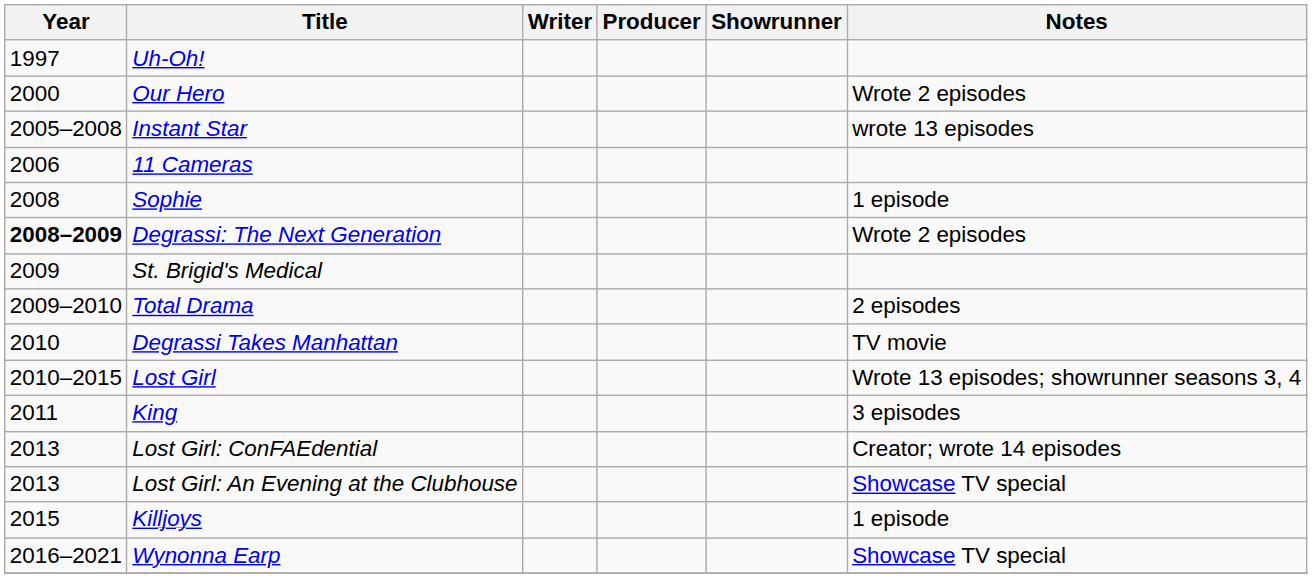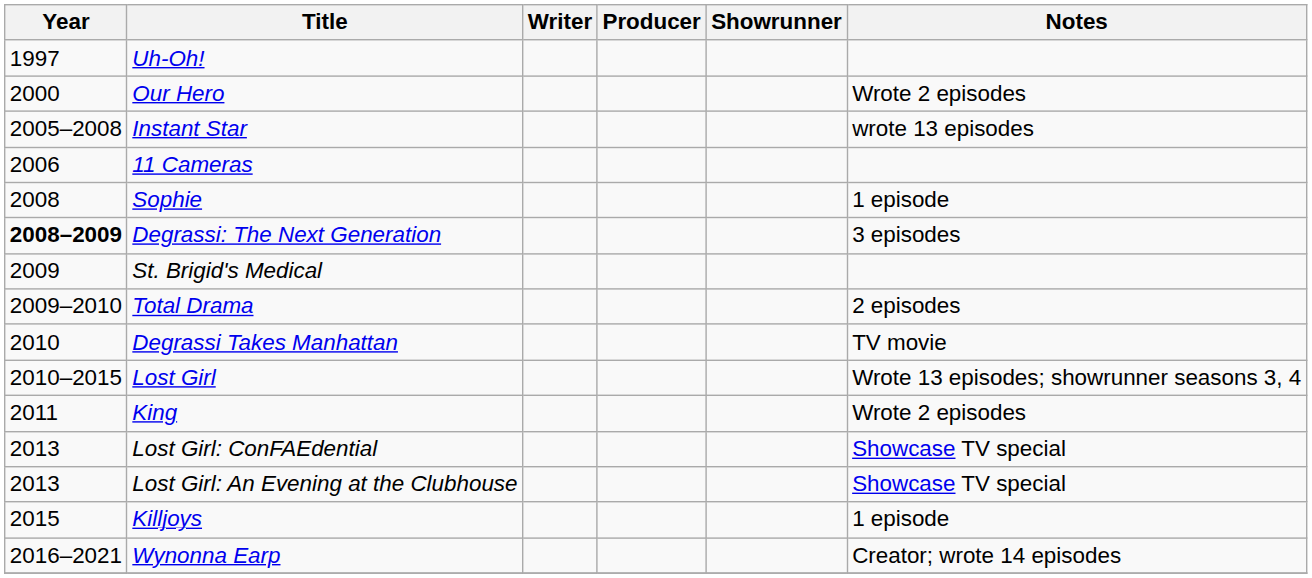 <table class="wikitable">
 <tr>
 <th>Year</th>
 <th>Title</th>
 <th>Writer</th>
 <th>Producer</th>
 <th>Showrunner</th>
 <th>Notes</th>
 </tr>
 <tr>
 <td>1997</td>
 <td><em><a href='#'>Uh-Oh!</a></em></td>
 <td></td>
 <td></td>
 <td></td>
 <td></td>
 </tr>
 <tr>
 <td>2000</td>
 <td><em><a href='#'>Our Hero</a></em></td>
 <td></td>
 <td></td>
 <td></td>
 <td>Wrote 2 episodes</td>
 </tr>
 <tr>
 <td>2005–2008</td>
 <td><em><a href='#'>Instant Star</a></em></td>
 <td></td>
 <td></td>
 <td></td>
 <td>wrote 13 episodes</td>
 </tr>
 <tr>
 <td>2006</td>
 <td><em><a href='#'>11 Cameras</a></em></td>
 <td></td>
 <td></td>
 <td></td>
 <td></td>
 </tr>
 <tr>
 <td>2008</td>
 <td><em><a href='#'>Sophie</a></em></td>
 <td></td>
 <td></td>
 <td></td>
 <td>1 episode</td>
 </tr>
 <tr>
 <td><strong>2008–2009</strong></td>
 <td><em><a href='#'>Degrassi: The Next Generation</a></em></td>
 <td></td>
 <td></td>
 <td></td>
-<td>Wrote 2 episodes</td>
+<td>3 episodes</td>
 </tr>
 <tr>
 <td>2009</td>
 <td><em>St. Brigid's Medical</em></td>
 <td></td>
 <td></td>
 <td></td>
 <td></td>
 </tr>
 <tr>
 <td>2009–2010</td>
 <td><em><a href='#'>Total Drama</a></em></td>
 <td></td>
 <td></td>
 <td></td>
 <td>2 episodes</td>
 </tr>
 <tr>
 <td>2010</td>
 <td><em><a href='#'>Degrassi Takes Manhattan</a></em></td>
 <td></td>
 <td></td>
 <td></td>
 <td>TV movie</td>
 </tr>
 <tr>
 <td>2010–2015</td>
 <td><em><a href='#'>Lost Girl</a></em></td>
 <td></td>
 <td></td>
 <td></td>
 <td>Wrote 13 episodes; showrunner seasons 3, 4</td>
 </tr>
 <tr>
 <td>2011</td>
 <td><em><a href='#'>King</a></em></td>
 <td></td>
 <td></td>
 <td></td>
-<td>3 episodes</td>
+<td>Wrote 2 episodes</td>
 </tr>
 <tr>
 <td>2013</td>
 <td><em>Lost Girl: ConFAEdential</em></td>
 <td></td>
 <td></td>
 <td></td>
-<td>Creator; wrote 14 episodes</td>
+<td><a href='#'>Showcase</a> TV special</td>
 </tr>
 <tr>
 <td>2013</td>
 <td><em>Lost Girl: An Evening at the Clubhouse</em></td>
 <td></td>
 <td></td>
 <td></td>
 <td><a href='#'>Showcase</a> TV special</td>
 </tr>
 <tr>
 <td>2015</td>
 <td><em><a href='#'>Killjoys</a></em></td>
 <td></td>
 <td></td>
 <td></td>
 <td>1 episode</td>
 </tr>
 <tr>
 <td>2016–2021</td>
 <td><em><a href='#'>Wynonna Earp</a></em></td>
 <td></td>
 <td></td>
 <td></td>
-<td><a href='#'>Showcase</a> TV special</td>
+<td>Creator; wrote 14 episodes</td>
 </tr>
 <tr>
 </tr>
 </table>
